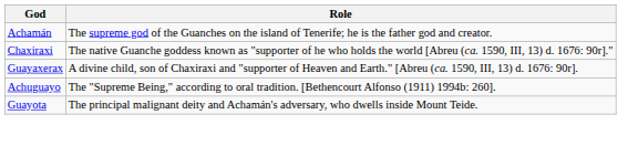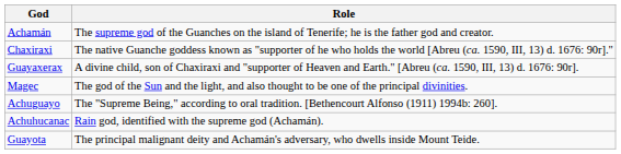 <table class="wikitable">
 <tr>
 <th>God</th>
 <th>Role</th>
 </tr>
 <tr>
 <td><a href='#'>Achamán</a></td>
 <td>The <a href='#'>supreme god</a> of the Guanches on the island of Tenerife; he is the father god and creator.</td>
 </tr>
 <tr>
 <td><a href='#'>Chaxiraxi</a></td>
 <td>The native Guanche goddess known as "supporter of he who holds the world [Abreu (<em>ca.</em> 1590, III, 13) d. 1676: 90r]."</td>
 </tr>
 <tr>
 <td><a href='#'>Guayaxerax</a></td>
 <td>A divine child, son of Chaxiraxi and "supporter of Heaven and Earth." [Abreu (<em>ca.</em> 1590, III, 13) d. 1676: 90r].</td>
 </tr>
 <tr>
+<td><a href='#'>Magec</a></td>
+<td>The god of the <a href='#'>Sun</a> and the light, and also thought to be one of the principal <a href='#'>divinities</a>.</td>
+</tr>
+<tr>
 <td><a href='#'>Achuguayo</a></td>
 <td>The "Supreme Being," according to oral tradition. [Bethencourt Alfonso (1911) 1994b: 260].</td>
+</tr>
+<tr>
+<td><a href='#'>Achuhucanac</a></td>
+<td><a href='#'>Rain</a> god, identified with the supreme god (Achamán).</td>
 </tr>
 <tr>
 <td><a href='#'>Guayota</a></td>
 <td>The principal malignant deity and Achamán's adversary, who dwells inside Mount Teide.</td>
 </tr>
 </table>
